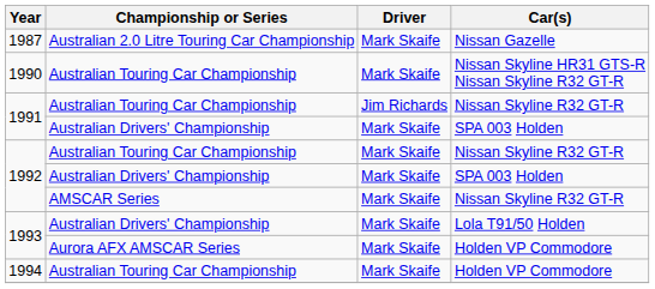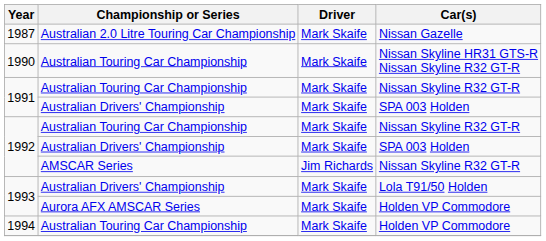 <table class="wikitable" style="font-size: 95%;">
 <tr>
 <th>Year</th>
 <th>Championship or Series</th>
 <th>Driver</th>
 <th>Car(s)</th>
 </tr>
 <tr>
 <td rowspan=1>1987</td>
 <td><a href='#'>Australian 2.0 Litre Touring Car Championship</a></td>
 <td> <a href='#'>Mark Skaife</a></td>
 <td><a href='#'>Nissan Gazelle</a></td>
 </tr>
 <tr>
 <td rowspan=1>1990</td>
 <td><a href='#'>Australian Touring Car Championship</a></td>
 <td> <a href='#'>Mark Skaife</a></td>
 <td><a href='#'>Nissan Skyline HR31 GTS-R</a> <br> <a href='#'>Nissan Skyline R32 GT-R</a></td>
 </tr>
 <tr>
 <td rowspan=2>1991</td>
 <td><a href='#'>Australian Touring Car Championship</a></td>
-<td> <a href='#'>Jim Richards</a></td>
+<td> <a href='#'>Mark Skaife</a></td>
 <td><a href='#'>Nissan Skyline R32 GT-R</a></td>
 </tr>
 <tr>
 <td><a href='#'>Australian Drivers' Championship</a></td>
 <td> <a href='#'>Mark Skaife</a></td>
 <td><a href='#'>SPA 003</a> <a href='#'>Holden</a></td>
 </tr>
 <tr>
 <td rowspan=3>1992</td>
 <td><a href='#'>Australian Touring Car Championship</a></td>
 <td> <a href='#'>Mark Skaife</a></td>
 <td><a href='#'>Nissan Skyline R32 GT-R</a></td>
 </tr>
 <tr>
 <td><a href='#'>Australian Drivers' Championship</a></td>
 <td> <a href='#'>Mark Skaife</a></td>
 <td><a href='#'>SPA 003</a> <a href='#'>Holden</a></td>
 </tr>
 <tr>
 <td><a href='#'>AMSCAR Series</a></td>
-<td> <a href='#'>Mark Skaife</a></td>
+<td> <a href='#'>Jim Richards</a></td>
 <td><a href='#'>Nissan Skyline R32 GT-R</a></td>
 </tr>
 <tr>
 <td rowspan=2>1993</td>
 <td><a href='#'>Australian Drivers' Championship</a></td>
 <td> <a href='#'>Mark Skaife</a></td>
 <td><a href='#'>Lola T91/50</a> <a href='#'>Holden</a></td>
 </tr>
 <tr>
 <td><a href='#'>Aurora AFX AMSCAR Series</a></td>
 <td> <a href='#'>Mark Skaife</a></td>
 <td><a href='#'>Holden VP Commodore</a></td>
 </tr>
 <tr>
 <td rowspan=1>1994</td>
 <td><a href='#'>Australian Touring Car Championship</a></td>
 <td> <a href='#'>Mark Skaife</a></td>
 <td><a href='#'>Holden VP Commodore</a></td>
 </tr>
 <tr>
 </tr>
 </table>
